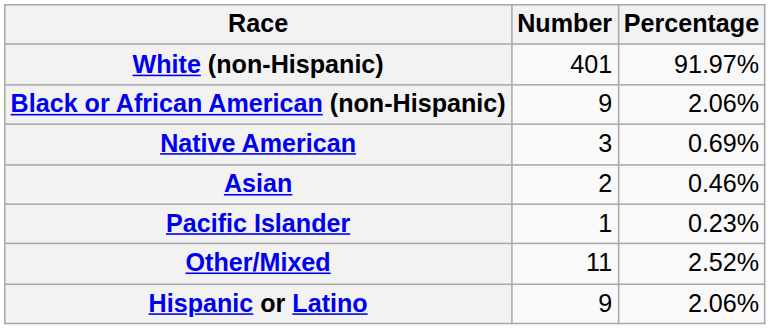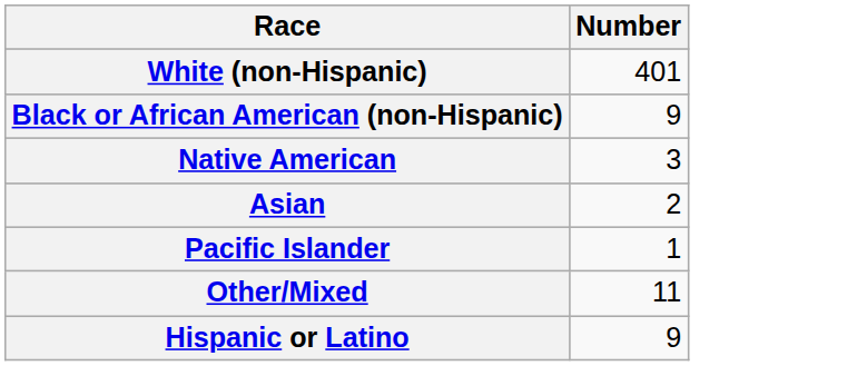 <table class="wikitable" style="text-align:right">
 <tr>
 <th scope="col">Race</th>
 <th scope="col">Number</th>
-<th scope="col">Percentage</th>
 </tr>
 <tr>
 <th scope="row"><a href='#'>White</a> (non-Hispanic)</th>
 <td>401</td>
-<td>91.97%</td>
 </tr>
 <tr>
 <th scope="row"><a href='#'>Black or African American</a> (non-Hispanic)</th>
 <td>9</td>
-<td>2.06%</td>
 </tr>
 <tr>
 <th scope="row"><a href='#'>Native American</a></th>
 <td>3</td>
-<td>0.69%</td>
 </tr>
 <tr>
 <th scope="row"><a href='#'>Asian</a></th>
 <td>2</td>
-<td>0.46%</td>
 </tr>
 <tr>
 <th scope="row"><a href='#'>Pacific Islander</a></th>
 <td>1</td>
-<td>0.23%</td>
 </tr>
 <tr>
 <th scope="row"><a href='#'>Other/Mixed</a></th>
 <td>11</td>
-<td>2.52%</td>
 </tr>
 <tr>
 <th scope="row"><a href='#'>Hispanic</a> or <a href='#'>Latino</a></th>
 <td>9</td>
-<td>2.06%</td>
 </tr>
 </table>
